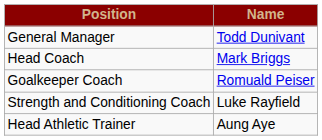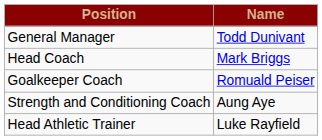 <table class="wikitable">
 <tr>
 <th style="background:#8B0000; color:#D2B48C;" scope="col">Position</th>
 <th style="background:#8B0000; color:#D2B48C;" scope="col">Name</th>
 </tr>
 <tr>
 <td>General Manager</td>
 <td> <a href='#'>Todd Dunivant</a></td>
 </tr>
 <tr>
 <td>Head Coach</td>
 <td> <a href='#'>Mark Briggs</a></td>
 </tr>
 <tr>
 <td>Goalkeeper Coach</td>
 <td> <a href='#'>Romuald Peiser</a></td>
 </tr>
 <tr>
 <td>Strength and Conditioning Coach</td>
-<td> Luke Rayfield</td>
+<td> Aung Aye</td>
 </tr>
 <tr>
 <td>Head Athletic Trainer</td>
-<td> Aung Aye</td>
+<td> Luke Rayfield</td>
 </tr>
 </table>
